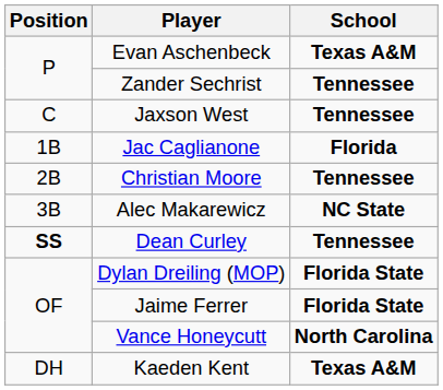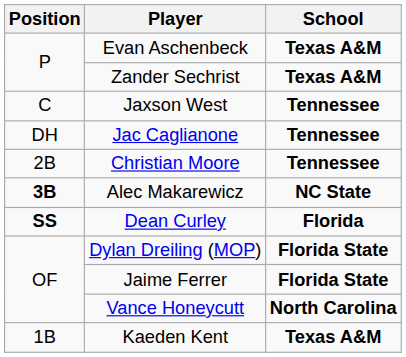 <table class="wikitable" style=text-align:center>
 <tr>
 <th>Position</th>
 <th>Player</th>
 <th>School</th>
 </tr>
 <tr>
 <td rowspan=2>P</td>
 <td>Evan Aschenbeck</td>
 <td style=><strong>Texas A&M</strong></td>
 </tr>
 <tr>
 <td>Zander Sechrist</td>
-<td style=><strong>Tennessee</strong></td>
+<td style=><strong>Texas A&M</strong></td>
 </tr>
 <tr>
 <td>C</td>
 <td>Jaxson West</td>
 <td style=><strong>Tennessee</strong></td>
 </tr>
 <tr>
-<td>1B</td>
+<td>DH</td>
 <td><a href='#'>Jac Caglianone</a></td>
-<td style=><strong>Florida</strong></td>
+<td style=><strong>Tennessee</strong></td>
 </tr>
 <tr>
 <td>2B</td>
 <td><a href='#'>Christian Moore</a></td>
 <td style=><strong>Tennessee</strong></td>
 </tr>
 <tr>
-<td>3B</td>
+<td><strong>3B</strong></td>
 <td>Alec Makarewicz</td>
 <td style=><strong>NC State</strong></td>
 </tr>
 <tr>
 <td><strong>SS</strong></td>
 <td><a href='#'>Dean Curley</a></td>
-<td style=><strong>Tennessee</strong></td>
+<td style=><strong>Florida</strong></td>
 </tr>
 <tr>
 <td rowspan=3>OF</td>
 <td><a href='#'>Dylan Dreiling</a> (<a href='#'>MOP</a>)</td>
 <td style=><strong>Florida State</strong></td>
 </tr>
 <tr>
 <td>Jaime Ferrer</td>
 <td style=><strong>Florida State</strong></td>
 </tr>
 <tr>
 <td><a href='#'>Vance Honeycutt</a></td>
 <td style=><strong>North Carolina</strong></td>
 </tr>
 <tr>
-<td>DH</td>
+<td>1B</td>
 <td>Kaeden Kent</td>
 <td style=><strong>Texas A&M</strong></td>
 </tr>
 </table>
